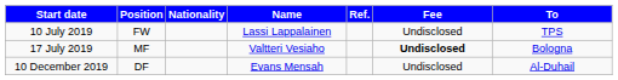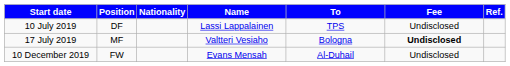 <table class="wikitable"  style="text-align:center; font-size:90%; ">
 <tr>
 <th style="background:#00f; color:white; width:140px;">Start date</th>
 <th style="background:#00f; color:white; width:50px;">Position</th>
 <th style="background:#00f; color:white; width:50px;">Nationality</th>
 <th style="background:#00f; color:white; width:150px;">Name</th>
+<th style="background:#00f; color:white; width:150px;">To</th>
+<th style="background:#00f; color:white; width:150px;">Fee</th>
 <th style="background:#00f; color:white; width:20px;">Ref.</th>
-<th style="background:#00f; color:white; width:150px;">Fee</th>
-<th style="background:#00f; color:white; width:150px;">To</th>
 </tr>
 <tr>
 <td>10 July 2019</td>
-<td>FW</td>
+<td>DF</td>
 <td></td>
 <td><a href='#'>Lassi Lappalainen</a></td>
+<td><a href='#'>TPS</a></td>
+<td>Undisclosed</td>
 <td></td>
-<td>Undisclosed</td>
-<td><a href='#'>TPS</a></td>
 </tr>
 <tr>
 <td>17 July 2019</td>
 <td>MF</td>
 <td></td>
 <td><a href='#'>Valtteri Vesiaho</a></td>
+<td><a href='#'>Bologna</a></td>
+<td><strong>Undisclosed</strong></td>
 <td></td>
-<td><strong>Undisclosed</strong></td>
-<td><a href='#'>Bologna</a></td>
 </tr>
 <tr>
 <td>10 December 2019</td>
-<td>DF</td>
+<td>FW</td>
 <td></td>
 <td><a href='#'>Evans Mensah</a></td>
+<td><a href='#'>Al-Duhail</a></td>
+<td>Undisclosed</td>
 <td></td>
-<td>Undisclosed</td>
-<td><a href='#'>Al-Duhail</a></td>
 </tr>
 </table>
